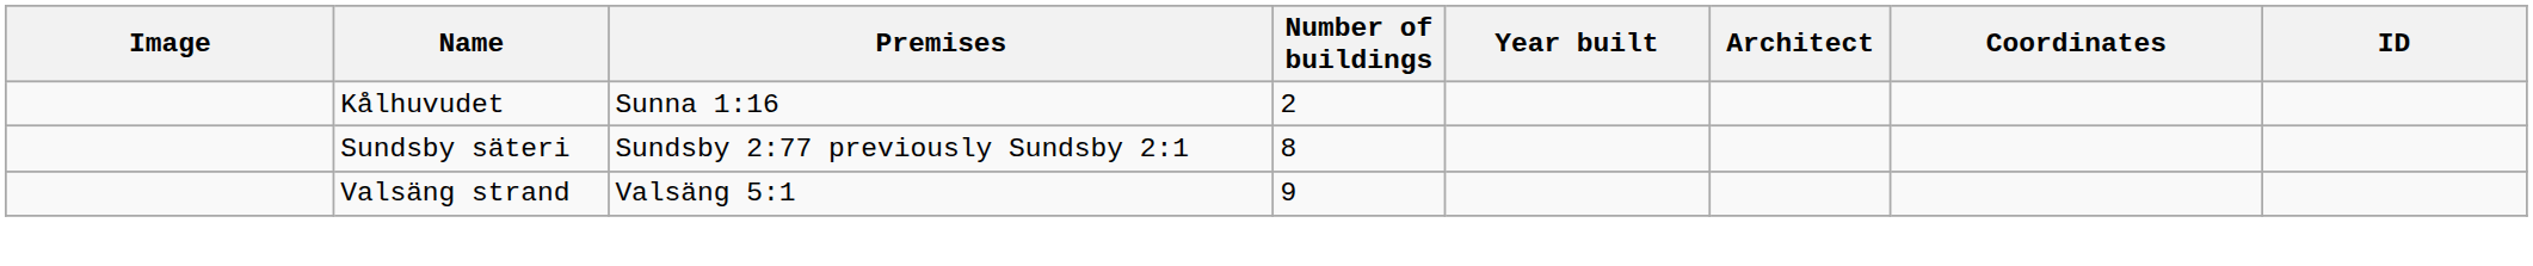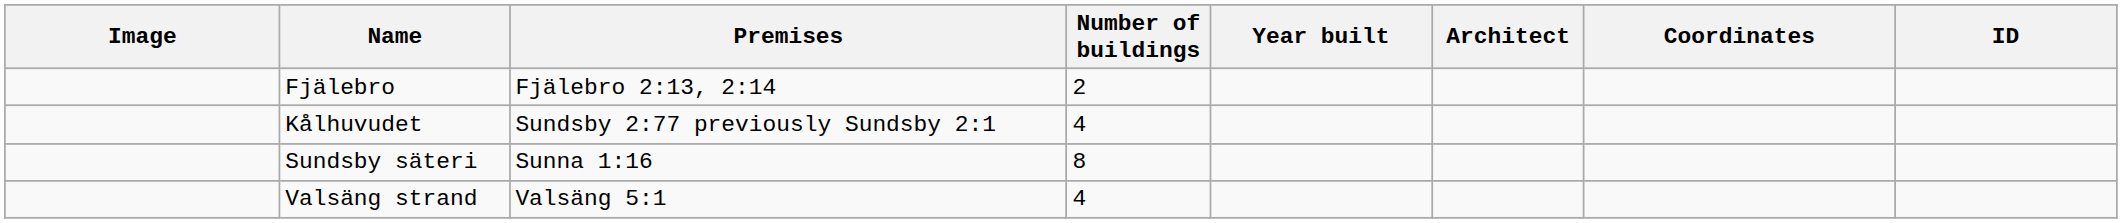 <table class="wikitable" width="95%">
 <tr>
 <th width="150">Image</th>
 <th>Name</th>
 <th>Premises</th>
 <th width="75">Number of<br>buildings</th>
 <th width="120">Year built</th>
 <th>Architect</th>
 <th width="170">Coordinates</th>
 <th width="120">ID</th>
 </tr>
 <tr>
 <td></td>
-<td>Kålhuvudet</td>
-<td>Sunna 1:16</td>
+<td>Fjälebro</td>
+<td>Fjälebro 2:13, 2:14</td>
 <td>2</td>
 <td></td>
 <td></td>
 <td></td>
 <td></td>
 </tr>
 <tr>
 <td></td>
+<td>Kålhuvudet</td>
+<td>Sundsby 2:77 previously Sundsby 2:1</td>
+<td>4</td>
+<td></td>
+<td></td>
+<td></td>
+<td></td>
+</tr>
+<tr>
+<td></td>
 <td Sundsby>Sundsby säteri</td>
-<td>Sundsby 2:77 previously Sundsby 2:1</td>
+<td>Sunna 1:16</td>
 <td>8</td>
 <td></td>
 <td></td>
 <td></td>
 <td></td>
 </tr>
 <tr>
 <td></td>
 <td>Valsäng strand</td>
 <td>Valsäng 5:1</td>
-<td>9</td>
+<td>4</td>
 <td></td>
 <td></td>
 <td></td>
 <td></td>
 </tr>
 </table>
